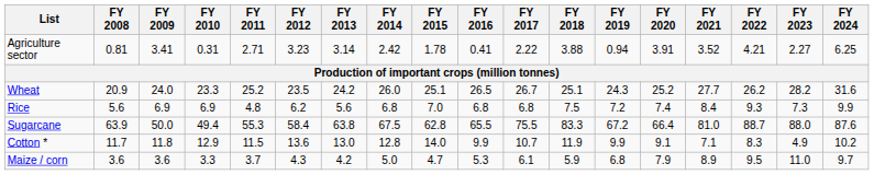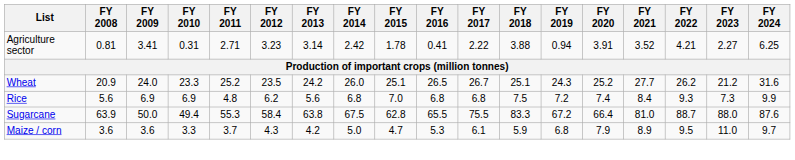 <table class="wikitable">
 <tr>
 <th>List</th>
 <th>FY 2008</th>
 <th>FY 2009</th>
 <th>FY 2010</th>
 <th>FY 2011</th>
 <th>FY 2012</th>
 <th>FY 2013</th>
 <th>FY 2014</th>
 <th>FY 2015</th>
 <th>FY 2016</th>
 <th>FY 2017</th>
 <th>FY 2018</th>
 <th>FY 2019</th>
 <th>FY 2020</th>
 <th>FY 2021</th>
 <th>FY 2022</th>
 <th>FY 2023</th>
 <th>FY 2024</th>
 </tr>
 <tr>
 <td>Agriculture sector</td>
 <td style="text-align:center"> 0.81</td>
 <td style="text-align:center"> 3.41</td>
 <td style="text-align:center"> 0.31</td>
 <td style="text-align:center"> 2.71</td>
 <td style="text-align:center"> 3.23</td>
 <td style="text-align:center"> 3.14</td>
 <td style="text-align:center"> 2.42</td>
 <td style="text-align:center"> 1.78</td>
 <td style="text-align:center"> 0.41</td>
 <td style="text-align:center"> 2.22</td>
 <td style="text-align:center"> 3.88</td>
 <td style="text-align:center"> 0.94</td>
 <td style="text-align:center"> 3.91</td>
 <td style="text-align:center"> 3.52</td>
 <td style="text-align:center"> 4.21</td>
 <td style="text-align:center"> 2.27</td>
 <td style="text-align:center"> 6.25</td>
 </tr>
 <tr>
 <th colspan="18">Production of important crops (million tonnes)</th>
 </tr>
 <tr>
 <td><a href='#'>Wheat</a></td>
 <td style="text-align:center"> 20.9</td>
 <td style="text-align:center"> 24.0</td>
 <td style="text-align:center"> 23.3</td>
 <td style="text-align:center"> 25.2</td>
 <td style="text-align:center"> 23.5</td>
 <td style="text-align:center"> 24.2</td>
 <td style="text-align:center"> 26.0</td>
 <td style="text-align:center"> 25.1</td>
 <td style="text-align:center"> 26.5</td>
 <td style="text-align:center"> 26.7</td>
 <td style="text-align:center"> 25.1</td>
 <td style="text-align:center"> 24.3</td>
 <td style="text-align:center"> 25.2</td>
 <td style="text-align:center"> 27.7</td>
 <td style="text-align:center"> 26.2</td>
-<td style="text-align:center"> 28.2</td>
+<td style="text-align:center"> 21.2</td>
 <td style="text-align:center"> 31.6</td>
 </tr>
 <tr>
 <td><a href='#'>Rice</a></td>
 <td style="text-align:center"> 5.6</td>
 <td style="text-align:center"> 6.9</td>
 <td style="text-align:center"> 6.9</td>
 <td style="text-align:center"> 4.8</td>
 <td style="text-align:center"> 6.2</td>
 <td style="text-align:center"> 5.6</td>
 <td style="text-align:center"> 6.8</td>
 <td style="text-align:center"> 7.0</td>
 <td style="text-align:center"> 6.8</td>
 <td style="text-align:center"> 6.8</td>
 <td style="text-align:center"> 7.5</td>
 <td style="text-align:center"> 7.2</td>
 <td style="text-align:center"> 7.4</td>
 <td style="text-align:center"> 8.4</td>
 <td style="text-align:center"> 9.3</td>
 <td style="text-align:center"> 7.3</td>
 <td style="text-align:center"> 9.9</td>
 </tr>
 <tr>
 <td><a href='#'>Sugarcane</a></td>
 <td style="text-align:center"> 63.9</td>
 <td style="text-align:center"> 50.0</td>
 <td style="text-align:center"> 49.4</td>
 <td style="text-align:center"> 55.3</td>
 <td style="text-align:center"> 58.4</td>
 <td style="text-align:center"> 63.8</td>
 <td style="text-align:center"> 67.5</td>
 <td style="text-align:center"> 62.8</td>
 <td style="text-align:center"> 65.5</td>
 <td style="text-align:center"> 75.5</td>
 <td style="text-align:center"> 83.3</td>
 <td style="text-align:center"> 67.2</td>
 <td style="text-align:center"> 66.4</td>
 <td style="text-align:center"> 81.0</td>
 <td style="text-align:center"> 88.7</td>
 <td style="text-align:center"> 88.0</td>
 <td style="text-align:center"> 87.6</td>
 </tr>
 <tr>
-<td><a href='#'>Cotton</a> *</td>
-<td style="text-align:center"> 11.7</td>
-<td style="text-align:center"> 11.8</td>
-<td style="text-align:center"> 12.9</td>
-<td style="text-align:center"> 11.5</td>
-<td style="text-align:center"> 13.6</td>
-<td style="text-align:center"> 13.0</td>
-<td style="text-align:center"> 12.8</td>
-<td style="text-align:center"> 14.0</td>
-<td style="text-align:center"> 9.9</td>
-<td style="text-align:center"> 10.7</td>
-<td style="text-align:center"> 11.9</td>
-<td style="text-align:center"> 9.9</td>
-<td style="text-align:center"> 9.1</td>
-<td style="text-align:center"> 7.1</td>
-<td style="text-align:center"> 8.3</td>
-<td style="text-align:center"> 4.9</td>
-<td style="text-align:center"> 10.2</td>
-</tr>
-<tr>
 <td><a href='#'>Maize / corn</a></td>
 <td style="text-align:center"> 3.6</td>
 <td style="text-align:center"> 3.6</td>
 <td style="text-align:center"> 3.3</td>
 <td style="text-align:center"> 3.7</td>
 <td style="text-align:center"> 4.3</td>
 <td style="text-align:center"> 4.2</td>
 <td style="text-align:center"> 5.0</td>
 <td style="text-align:center"> 4.7</td>
 <td style="text-align:center"> 5.3</td>
 <td style="text-align:center"> 6.1</td>
 <td style="text-align:center"> 5.9</td>
 <td style="text-align:center"> 6.8</td>
 <td style="text-align:center"> 7.9</td>
 <td style="text-align:center"> 8.9</td>
 <td style="text-align:center"> 9.5</td>
 <td style="text-align:center"> 11.0</td>
 <td style="text-align:center"> 9.7</td>
 </tr>
 </table>
